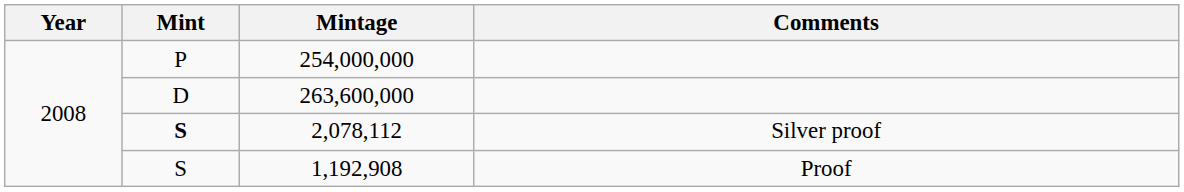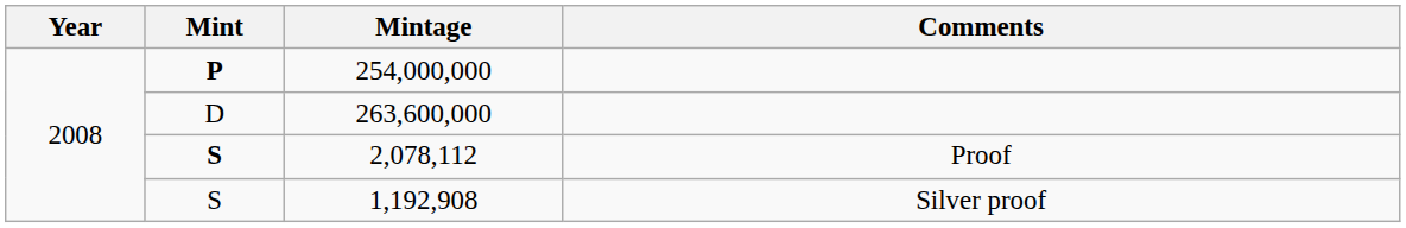 <table class="wikitable sortable" style="min-width:65%; text-align:center;">
 <tr>
 <th width="10%">Year</th>
 <th width="10%">Mint</th>
 <th width="20%">Mintage</th>
 <th width="60%">Comments</th>
 </tr>
 <tr>
 <td rowspan="4">2008</td>
-<td>P</td>
+<td><strong>P</strong></td>
 <td>254,000,000</td>
 <td></td>
 </tr>
 <tr>
 <td>D</td>
 <td>263,600,000</td>
 <td></td>
 </tr>
 <tr>
 <td><strong>S</strong></td>
 <td>2,078,112</td>
-<td>Silver proof</td>
+<td>Proof</td>
 </tr>
 <tr>
 <td>S</td>
 <td>1,192,908</td>
-<td>Proof</td>
+<td>Silver proof</td>
 </tr>
 </table>
